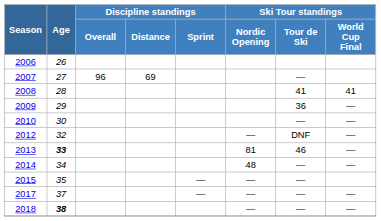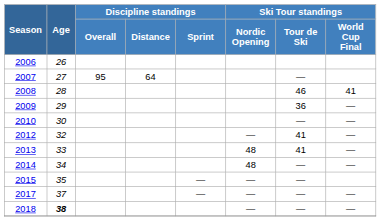 <table class="wikitable" style="font-size:95%; text-align:center; border:grey solid 1px; border-collapse:collapse; background:#ffffff;">
 <tr>
 <th style="background-color:#369; color:white; width:60px;" rowspan="2"> Season </th>
 <th style="background-color:#369; color:white; width:40px;" rowspan="2"> Age </th>
 <th style="background-color:#4180be; color:white;" colspan="3">Discipline standings</th>
 <th style="background-color:#4180be; color:white;" colspan="3">Ski Tour standings</th>
 </tr>
 <tr>
 <th style="background-color:#4180be; color:white; width:75px;">Overall</th>
 <th style="background-color:#4180be; color:white; width:75px;">Distance</th>
 <th style="background-color:#4180be; color:white; width:75px;">Sprint</th>
 <th style="background-color:#4180be; color:white; width:75px;">Nordic<br>Opening</th>
 <th style="background-color:#4180be; color:white; width:75px;">Tour de<br>Ski</th>
 <th style="background-color:#4180be; color:white; width:75px;">World Cup<br>Final</th>
 </tr>
 <tr>
 <td><a href='#'>2006</a></td>
 <td><em>26</em></td>
 <td></td>
 <td></td>
 <td></td>
 <td></td>
 <td></td>
 <td></td>
 </tr>
 <tr>
 <td><a href='#'>2007</a></td>
 <td><em>27</em></td>
-<td>96</td>
-<td>69</td>
+<td>95</td>
+<td>64</td>
 <td></td>
 <td></td>
 <td>—</td>
 <td></td>
 </tr>
 <tr>
 <td><a href='#'>2008</a></td>
 <td><em>28</em></td>
 <td></td>
 <td></td>
 <td></td>
 <td></td>
-<td>41</td>
+<td>46</td>
 <td>41</td>
 </tr>
 <tr>
 <td><a href='#'>2009</a></td>
 <td><em>29</em></td>
 <td></td>
 <td></td>
 <td></td>
 <td></td>
 <td>36</td>
 <td>—</td>
 </tr>
 <tr>
 <td><a href='#'>2010</a></td>
 <td><em>30</em></td>
 <td></td>
 <td></td>
 <td></td>
 <td></td>
 <td>—</td>
 <td>—</td>
 </tr>
 <tr>
 <td><a href='#'>2012</a></td>
 <td><em>32</em></td>
 <td></td>
 <td></td>
 <td></td>
 <td>—</td>
-<td>DNF</td>
+<td>41</td>
 <td>—</td>
 </tr>
 <tr>
 <td><a href='#'>2013</a></td>
-<td><strong><em>33</em></strong></td>
+<td><em>33</em></td>
 <td></td>
 <td></td>
 <td></td>
-<td>81</td>
-<td>46</td>
+<td>48</td>
+<td>41</td>
 <td>—</td>
 </tr>
 <tr>
 <td><a href='#'>2014</a></td>
 <td><em>34</em></td>
 <td></td>
 <td></td>
 <td></td>
 <td>48</td>
 <td>—</td>
 <td>—</td>
 </tr>
 <tr>
 <td><a href='#'>2015</a></td>
 <td><em>35</em></td>
 <td></td>
 <td></td>
 <td>—</td>
 <td>—</td>
 <td>—</td>
 <td></td>
 </tr>
 <tr>
 <td><a href='#'>2017</a></td>
 <td><em>37</em></td>
 <td></td>
 <td></td>
 <td>—</td>
 <td>—</td>
 <td>—</td>
 <td>—</td>
 </tr>
 <tr>
 <td><a href='#'>2018</a></td>
 <td><strong><em>38</em></strong></td>
 <td></td>
 <td></td>
 <td></td>
 <td>—</td>
 <td>—</td>
 <td>—</td>
 </tr>
 <tr>
 </tr>
 </table>
